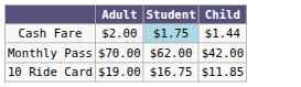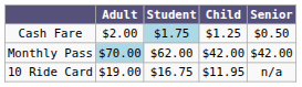 <table class="wikitable" style="text-align:center">
 <tr>
 <th style="background:#55517b; color:#fff;"></th>
 <th style="background:#55517b; color:#fff;">Adult</th>
 <th style="background:#55517b; color:#fff;">Student</th>
 <th style="background:#55517b; color:#fff;">Child</th>
+<th style="background:#55517b; color:#fff;">Senior</th>
 </tr>
 <tr>
 <td>Cash Fare</td>
 <td>$2.00</td>
 <td style="background: lightblue;">$1.75</td>
-<td>$1.44</td>
+<td>$1.25</td>
+<td>$0.50</td>
 </tr>
 <tr>
 <td>Monthly Pass</td>
-<td>$70.00</td>
+<td style="background: lightblue;">$70.00</td>
 <td>$62.00</td>
+<td>$42.00</td>
 <td>$42.00</td>
 </tr>
 <tr>
 <td>10 Ride Card</td>
 <td>$19.00</td>
 <td>$16.75</td>
-<td>$11.85</td>
+<td>$11.95</td>
+<td>n/a</td>
 </tr>
 </table>
